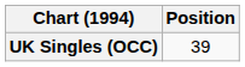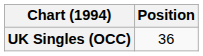 <table class="wikitable plainrowheaders" style="text-align:center">
 <tr>
 <th>Chart (1994)</th>
 <th>Position</th>
 </tr>
 <tr>
 <th scope="row">UK Singles (OCC)</th>
-<td>39</td>
+<td>36</td>
 </tr>
 </table>
